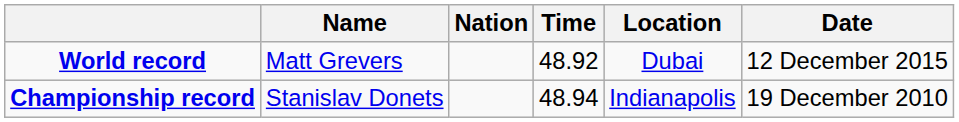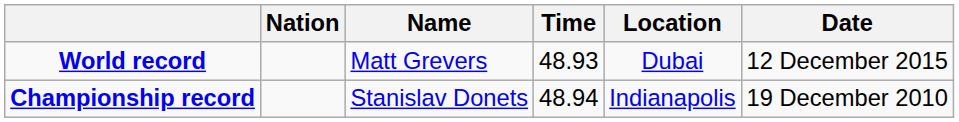 <table class=wikitable style=text-align:center>
 <tr>
 <th></th>
+<th>Nation</th>
 <th>Name</th>
-<th>Nation</th>
 <th>Time</th>
 <th>Location</th>
 <th>Date</th>
 </tr>
 <tr>
 <td><strong><a href='#'>World record</a></strong></td>
+<td align=left></td>
 <td align=left><a href='#'>Matt Grevers</a></td>
-<td align=left></td>
-<td align=left>48.92</td>
+<td align=left>48.93</td>
 <td><a href='#'>Dubai</a></td>
 <td>12 December 2015</td>
 </tr>
 <tr>
 <td><strong><a href='#'>Championship record</a></strong></td>
+<td align=left></td>
 <td align=left><a href='#'>Stanislav Donets</a></td>
-<td align=left></td>
 <td align=left>48.94</td>
 <td><a href='#'>Indianapolis</a></td>
 <td>19 December 2010</td>
 </tr>
 </table>
